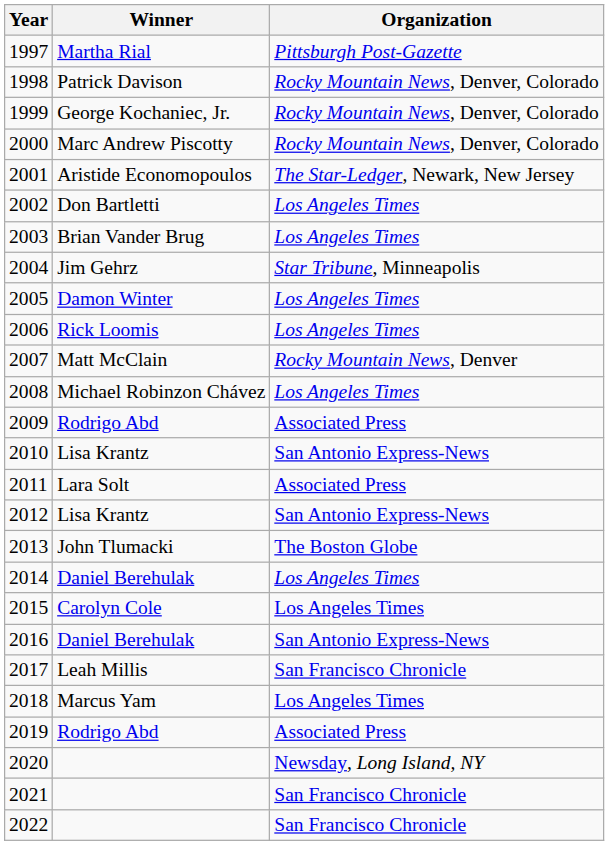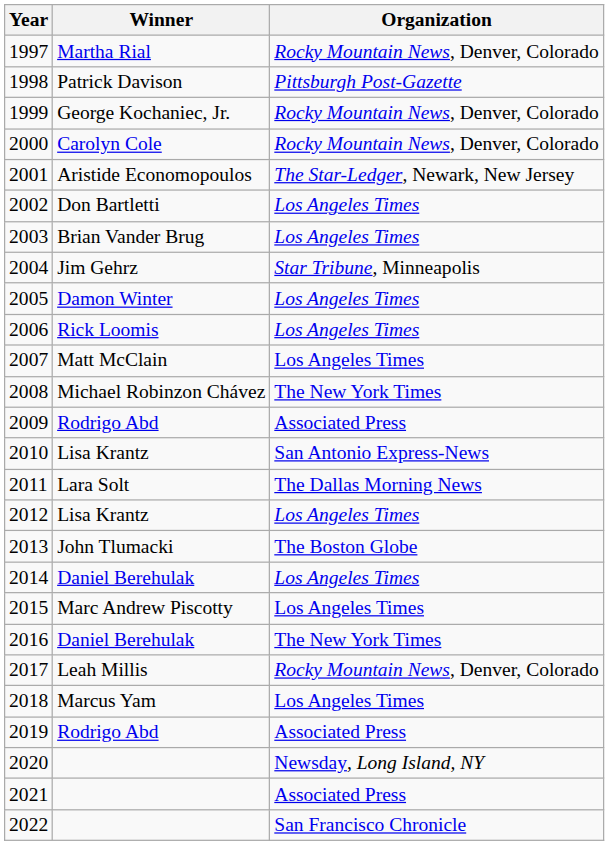 <table class="wikitable sortable">
 <tr>
 <th>Year</th>
 <th>Winner</th>
 <th>Organization</th>
 </tr>
 <tr>
 <td>1997</td>
 <td><a href='#'>Martha Rial</a></td>
-<td><em><a href='#'>Pittsburgh Post-Gazette</a></em></td>
+<td><em><a href='#'>Rocky Mountain News</a></em>, Denver, Colorado</td>
 </tr>
 <tr>
 <td>1998</td>
 <td>Patrick Davison</td>
-<td><em><a href='#'>Rocky Mountain News</a></em>, Denver, Colorado</td>
+<td><em><a href='#'>Pittsburgh Post-Gazette</a></em></td>
 </tr>
 <tr>
 <td>1999</td>
 <td>George Kochaniec, Jr.</td>
 <td><em><a href='#'>Rocky Mountain News</a></em>, Denver, Colorado</td>
 </tr>
 <tr>
 <td>2000</td>
-<td>Marc Andrew Piscotty</td>
+<td><a href='#'>Carolyn Cole</a></td>
 <td><em><a href='#'>Rocky Mountain News</a></em>, Denver, Colorado</td>
 </tr>
 <tr>
 <td>2001</td>
 <td>Aristide Economopoulos</td>
 <td><em><a href='#'>The Star-Ledger</a></em>, Newark, New Jersey</td>
 </tr>
 <tr>
 <td>2002</td>
 <td>Don Bartletti</td>
 <td><em><a href='#'>Los Angeles Times</a></em></td>
 </tr>
 <tr>
 <td>2003</td>
 <td>Brian Vander Brug</td>
 <td><em><a href='#'>Los Angeles Times</a></em></td>
 </tr>
 <tr>
 <td>2004</td>
 <td>Jim Gehrz</td>
 <td><em><a href='#'>Star Tribune</a></em>, Minneapolis</td>
 </tr>
 <tr>
 <td>2005</td>
 <td><a href='#'>Damon Winter</a></td>
 <td><em><a href='#'>Los Angeles Times</a></em></td>
 </tr>
 <tr>
 <td>2006</td>
 <td><a href='#'>Rick Loomis</a></td>
 <td><em><a href='#'>Los Angeles Times</a></em></td>
 </tr>
 <tr>
 <td>2007</td>
 <td>Matt McClain</td>
-<td><em><a href='#'>Rocky Mountain News</a></em>, Denver</td>
+<td></em><a href='#'>Los Angeles Times</a><em></td>
 </tr>
 <tr>
 <td>2008</td>
 <td>Michael Robinzon Chávez</td>
-<td><em><a href='#'>Los Angeles Times</a></em></td>
+<td></em><a href='#'>The New York Times</a><em></td>
 </tr>
 <tr>
 <td>2009</td>
 <td><a href='#'>Rodrigo Abd</a></td>
 <td><a href='#'>Associated Press</a><em></td>
 </tr>
 <tr>
 <td>2010</td>
 <td>Lisa Krantz</td>
 <td></em><a href='#'>San Antonio Express-News</a><em></td>
 </tr>
 <tr>
 <td>2011</td>
 <td>Lara Solt</td>
-<td><a href='#'>Associated Press</a></td>
+<td></em><a href='#'>The Dallas Morning News</a><em></td>
 </tr>
 <tr>
 <td>2012</td>
 <td>Lisa Krantz</td>
-<td></em><a href='#'>San Antonio Express-News</a><em></td>
+<td><em><a href='#'>Los Angeles Times</a></em></td>
 </tr>
 <tr>
 <td>2013</td>
 <td>John Tlumacki</td>
 <td></em><a href='#'>The Boston Globe</a><em></td>
 </tr>
 <tr>
 <td>2014</td>
 <td><a href='#'>Daniel Berehulak</a></td>
 <td><em><a href='#'>Los Angeles Times</a></em></td>
 </tr>
 <tr>
 <td>2015</td>
-<td><a href='#'>Carolyn Cole</a></td>
+<td>Marc Andrew Piscotty</td>
 <td></em><a href='#'>Los Angeles Times</a><em></td>
 </tr>
 <tr>
 <td>2016</td>
 <td><a href='#'>Daniel Berehulak</a></td>
-<td></em><a href='#'>San Antonio Express-News</a><em></td>
+<td></em><a href='#'>The New York Times</a><em></td>
 </tr>
 <tr>
 <td>2017</td>
 <td>Leah Millis</td>
-<td></em><a href='#'>San Francisco Chronicle</a><em></td>
+<td><em><a href='#'>Rocky Mountain News</a></em>, Denver, Colorado</td>
 </tr>
 <tr>
 <td>2018</td>
 <td>Marcus Yam</td>
 <td></em><a href='#'>Los Angeles Times</a><em></td>
 </tr>
 <tr>
 <td>2019</td>
 <td><a href='#'>Rodrigo Abd</a></td>
 <td><a href='#'>Associated Press</a></td>
 </tr>
 <tr>
 <td>2020</td>
 <td></td>
 <td></em><a href='#'>Newsday</a><em>, Long Island, NY</td>
 </tr>
 <tr>
 <td>2021</td>
 <td></td>
-<td></em><a href='#'>San Francisco Chronicle</a><em></td>
+<td><a href='#'>Associated Press</a></td>
 </tr>
 <tr>
 <td>2022</td>
 <td></td>
 <td></em><a href='#'>San Francisco Chronicle</a><em></td>
 </tr>
 </table>
